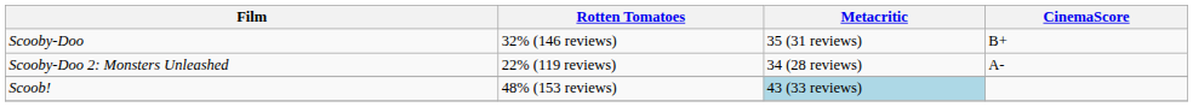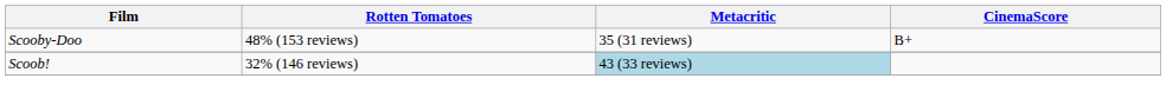 <table class="wikitable" style="width:99%;">
 <tr>
 <th>Film</th>
 <th><a href='#'>Rotten Tomatoes</a></th>
 <th><a href='#'>Metacritic</a></th>
 <th><a href='#'>CinemaScore</a></th>
 </tr>
 <tr>
 <td><em>Scooby-Doo</em></td>
-<td>32% (146 reviews)</td>
+<td>48% (153 reviews)</td>
 <td>35 (31 reviews)</td>
 <td>B+</td>
-</tr>
-<tr>
-<td><em>Scooby-Doo 2: Monsters Unleashed</em></td>
-<td>22% (119 reviews)</td>
-<td>34 (28 reviews)</td>
-<td>A-</td>
 </tr>
 <tr>
 </tr>
 <tr>
 <td><em>Scoob!</em></td>
-<td>48% (153 reviews)</td>
+<td>32% (146 reviews)</td>
 <td style="background: lightblue;">43 (33 reviews)</td>
 <td></td>
 </tr>
 <tr>
 </tr>
 </table>
